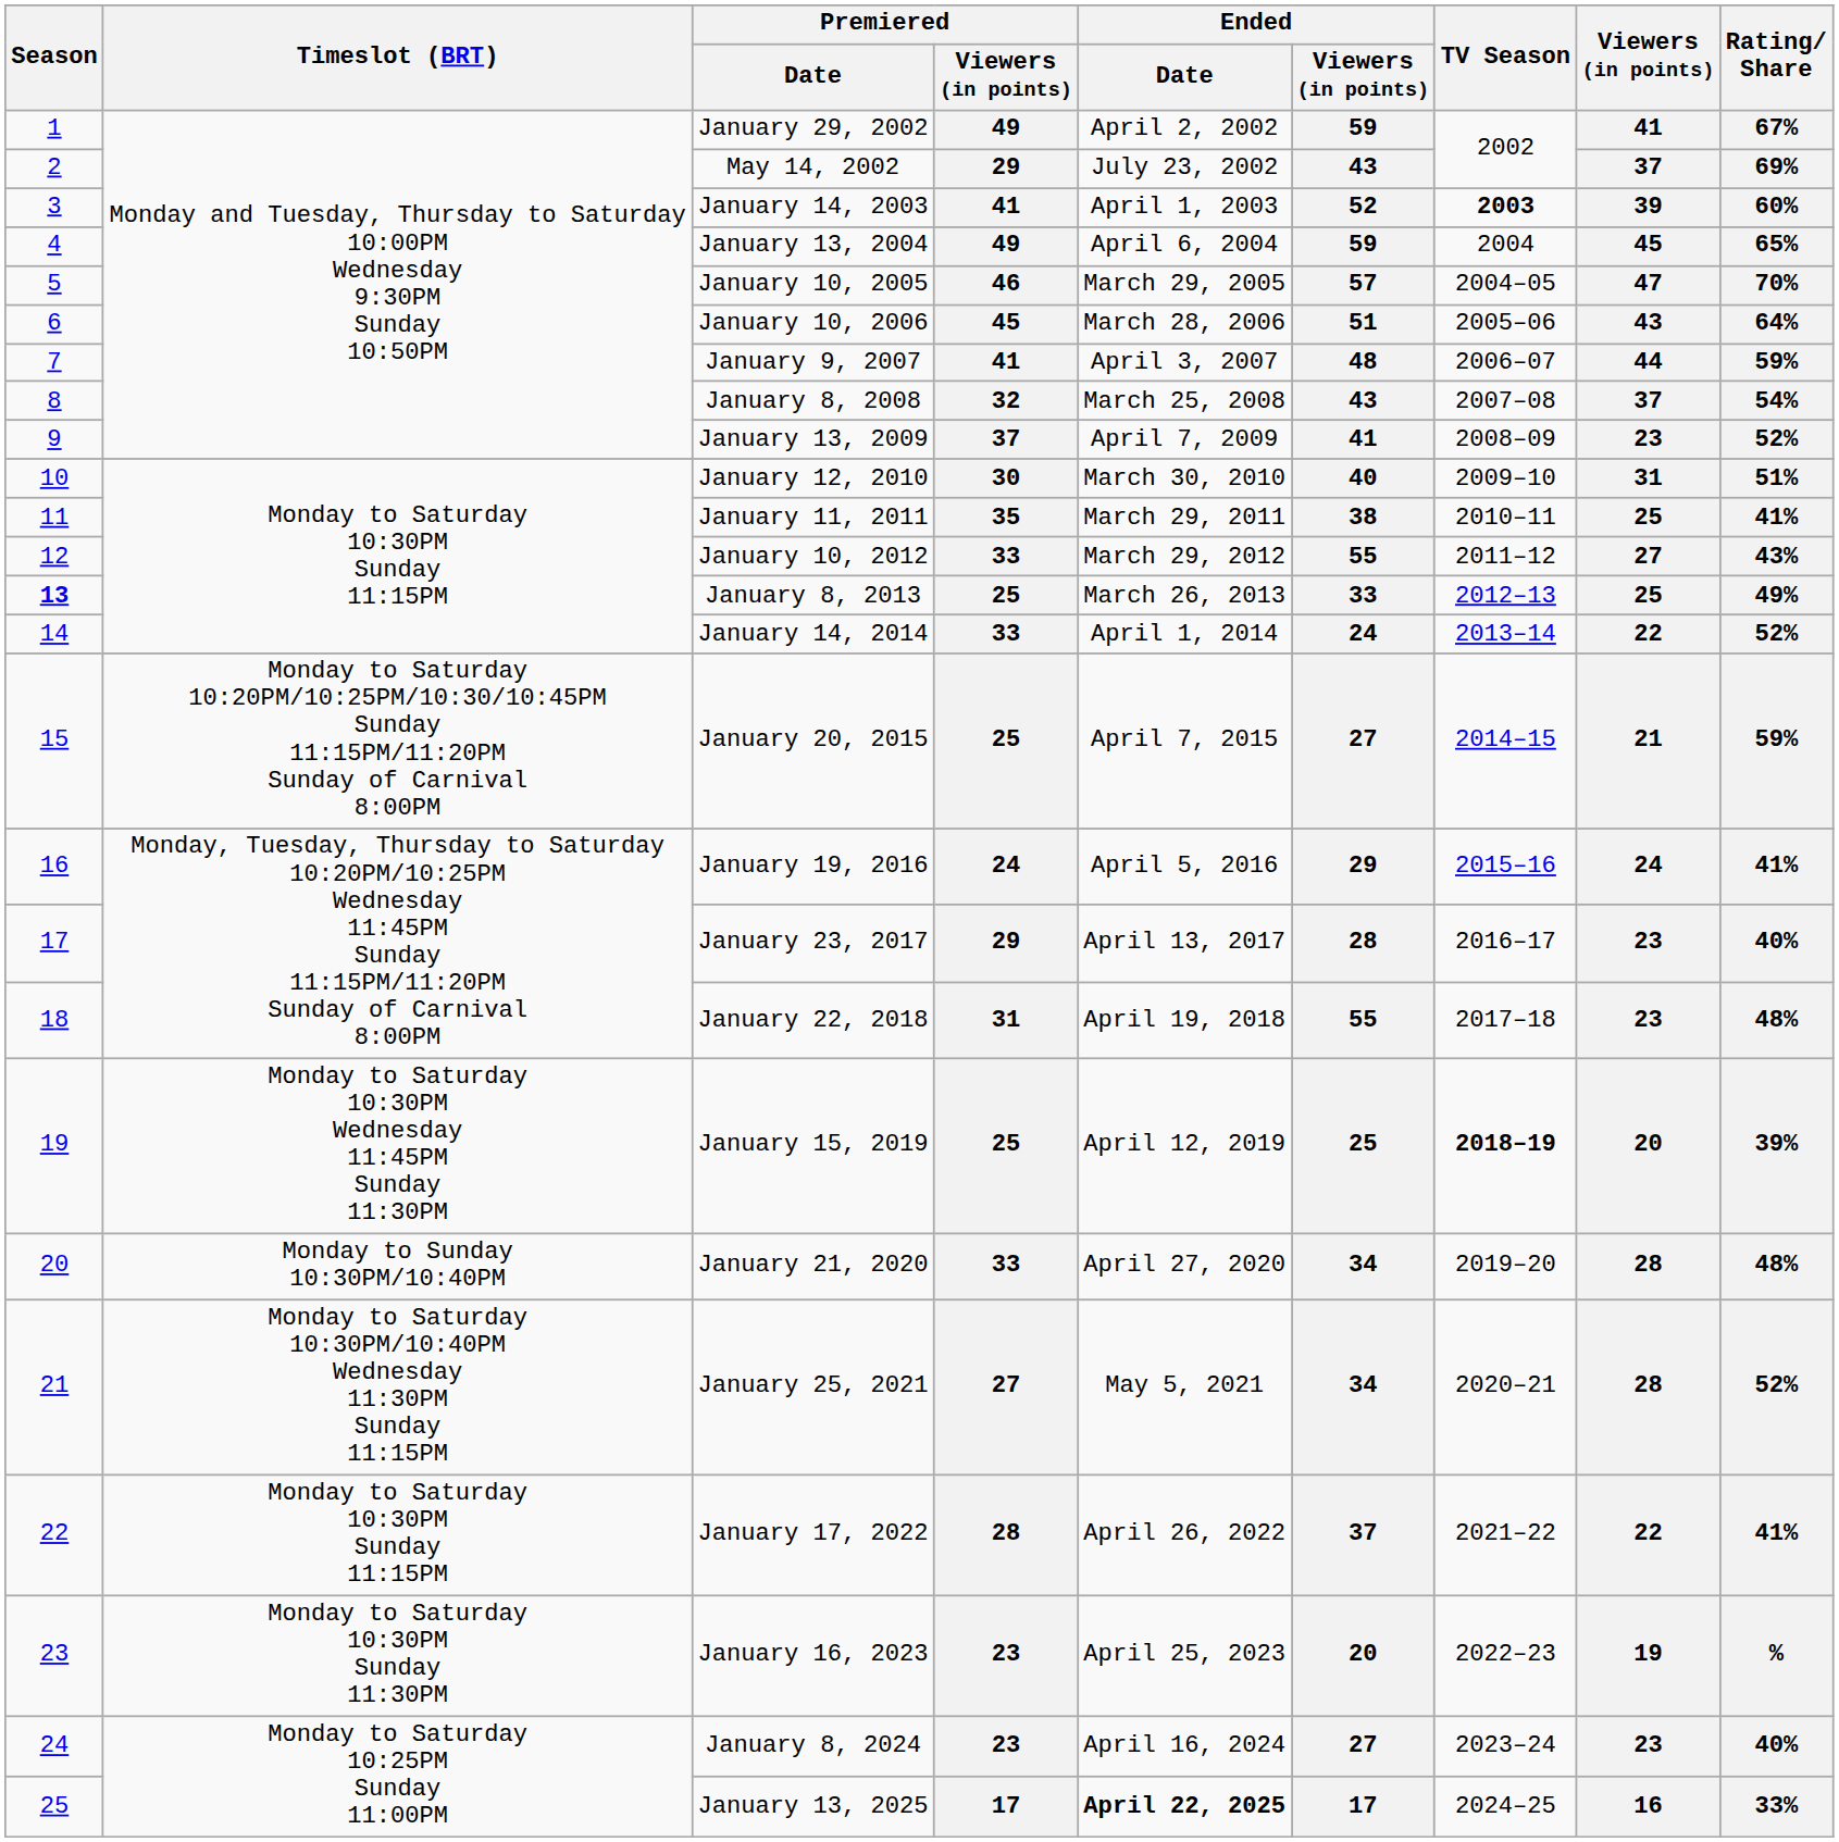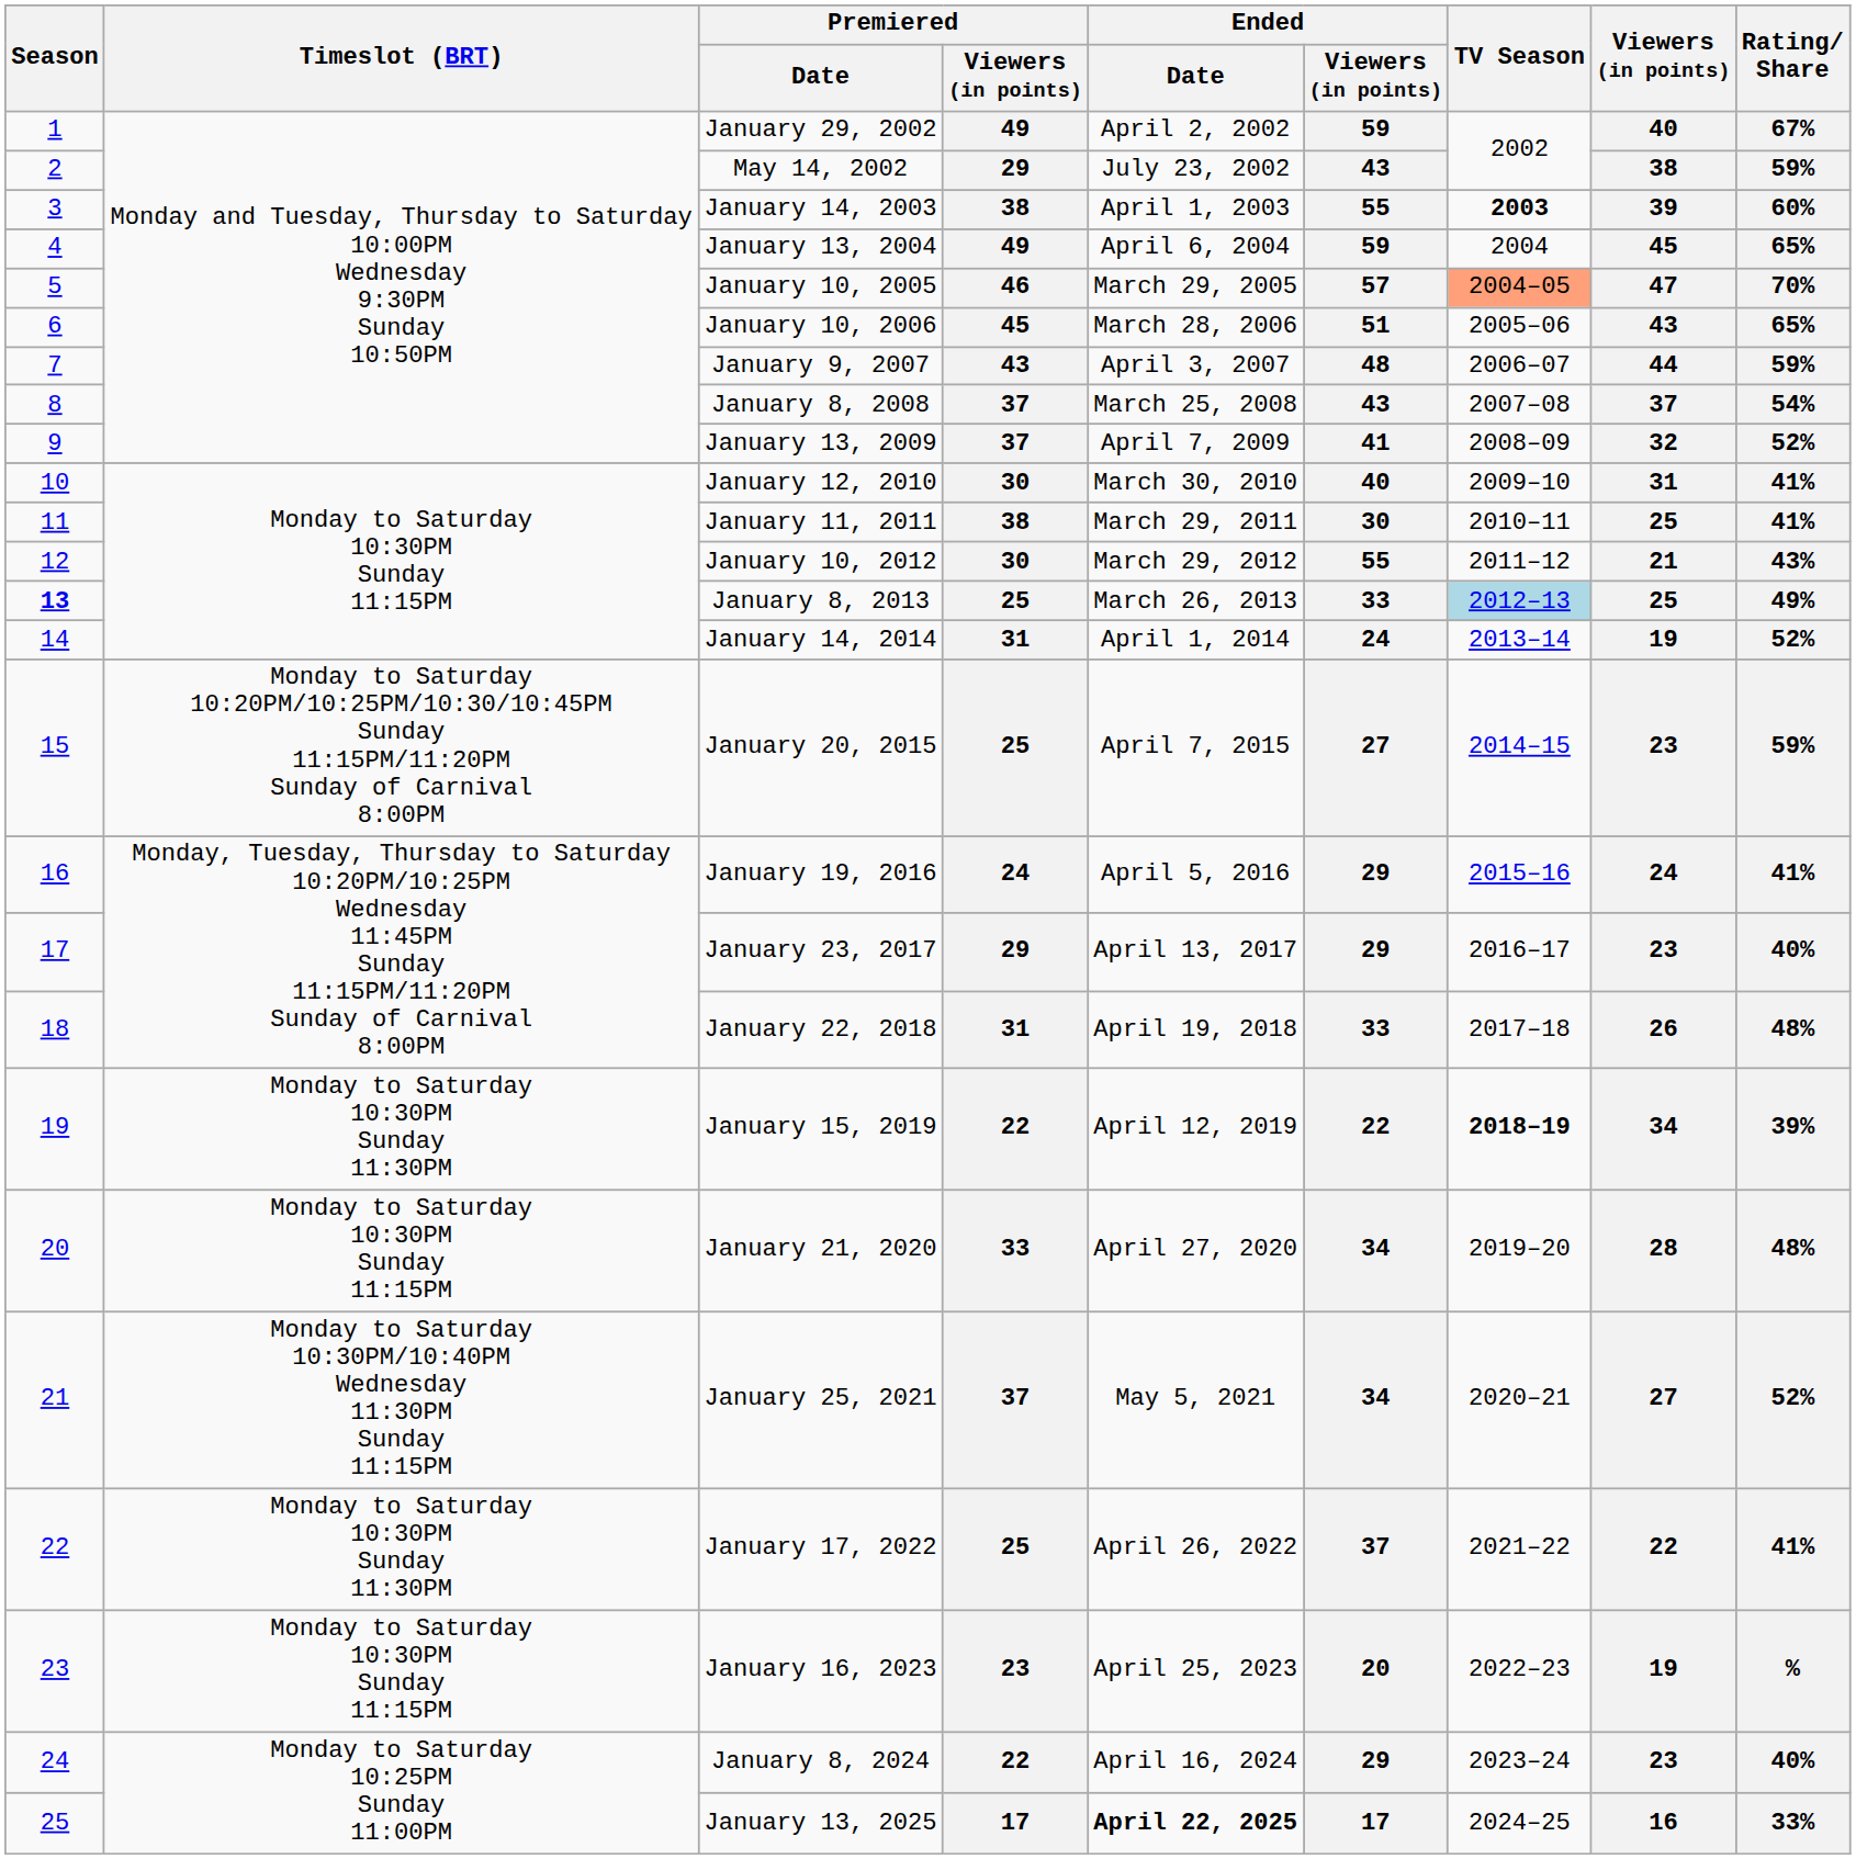 <table class="wikitable" style="text-align:center; font-size:95%">
 <tr>
 <th rowspan=2>Season</th>
 <th rowspan=2>Timeslot (<a href='#'>BRT</a>)</th>
 <th colspan=2>Premiered</th>
 <th colspan=2>Ended</th>
 <th rowspan=2>TV Season</th>
 <th rowspan=2>Viewers<br><small>(in points)</small></th>
 <th rowspan=2>Rating/<br>Share</th>
 </tr>
 <tr>
 <th>Date</th>
 <th>Viewers<br><small>(in points)</small></th>
 <th>Date</th>
 <th>Viewers<br><small>(in points)</small></th>
 </tr>
 <tr>
 <td><a href='#'>1</a></td>
 <td rowspan=9>Monday and Tuesday, Thursday to Saturday<br>10:00PM<br>Wednesday<br>9:30PM<br>Sunday<br>10:50PM</td>
 <td>January 29, 2002</td>
 <th>49</th>
 <td>April 2, 2002</td>
 <th>59</th>
 <td rowspan=2>2002</td>
-<th>41</th>
+<th>40</th>
 <th>67%</th>
 </tr>
 <tr>
 <td><a href='#'>2</a></td>
 <td>May 14, 2002</td>
 <th>29</th>
 <td>July 23, 2002</td>
 <th>43</th>
-<th>37</th>
-<th>69%</th>
+<th>38</th>
+<th>59%</th>
 </tr>
 <tr>
 <td><a href='#'>3</a></td>
 <td>January 14, 2003</td>
-<th>41</th>
+<th>38</th>
 <td>April 1, 2003</td>
-<th>52</th>
+<th>55</th>
 <td><strong>2003</strong></td>
 <th>39</th>
 <th>60%</th>
 </tr>
 <tr>
 <td><a href='#'>4</a></td>
 <td>January 13, 2004</td>
 <th>49</th>
 <td>April 6, 2004</td>
 <th>59</th>
 <td>2004</td>
 <th>45</th>
 <th>65%</th>
 </tr>
 <tr>
 <td><a href='#'>5</a></td>
 <td>January 10, 2005</td>
 <th>46</th>
 <td>March 29, 2005</td>
 <th>57</th>
-<td>2004–05</td>
+<td style="background: lightsalmon;">2004–05</td>
 <th>47</th>
 <th>70%</th>
 </tr>
 <tr>
 <td><a href='#'>6</a></td>
 <td>January 10, 2006</td>
 <th>45</th>
 <td>March 28, 2006</td>
 <th>51</th>
 <td>2005–06</td>
 <th>43</th>
-<th>64%</th>
+<th>65%</th>
 </tr>
 <tr>
 <td><a href='#'>7</a></td>
 <td>January 9, 2007</td>
-<th>41</th>
+<th>43</th>
 <td>April 3, 2007</td>
 <th>48</th>
 <td>2006–07</td>
 <th>44</th>
 <th>59%</th>
 </tr>
 <tr>
 <td><a href='#'>8</a></td>
 <td>January 8, 2008</td>
-<th>32</th>
+<th>37</th>
 <td>March 25, 2008</td>
 <th>43</th>
 <td>2007–08</td>
 <th>37</th>
 <th>54%</th>
 </tr>
 <tr>
 <td><a href='#'>9</a></td>
 <td>January 13, 2009</td>
 <th>37</th>
 <td>April 7, 2009</td>
 <th>41</th>
 <td>2008–09</td>
-<th>23</th>
+<th>32</th>
 <th>52%</th>
 </tr>
 <tr>
 <td><a href='#'>10</a></td>
 <td rowspan=5>Monday to Saturday<br>10:30PM<br>Sunday<br>11:15PM</td>
 <td>January 12, 2010</td>
 <th>30</th>
 <td>March 30, 2010</td>
 <th>40</th>
 <td>2009–10</td>
 <th>31</th>
-<th>51%</th>
+<th>41%</th>
 </tr>
 <tr>
 <td><a href='#'>11</a></td>
 <td>January 11, 2011</td>
-<th>35</th>
+<th>38</th>
 <td>March 29, 2011</td>
-<th>38</th>
+<th>30</th>
 <td>2010–11</td>
 <th>25</th>
 <th>41%</th>
 </tr>
 <tr>
 <td><a href='#'>12</a></td>
 <td>January 10, 2012</td>
-<th>33</th>
+<th>30</th>
 <td>March 29, 2012</td>
 <th>55</th>
 <td>2011–12</td>
-<th>27</th>
+<th>21</th>
 <th>43%</th>
 </tr>
 <tr>
 <td><strong><a href='#'>13</a></strong></td>
 <td>January 8, 2013</td>
 <th>25</th>
 <td>March 26, 2013</td>
 <th>33</th>
-<td><a href='#'>2012–13</a></td>
+<td style="background: lightblue;"><a href='#'>2012–13</a></td>
 <th>25</th>
 <th>49%</th>
 </tr>
 <tr>
 <td><a href='#'>14</a></td>
 <td>January 14, 2014</td>
-<th>33</th>
+<th>31</th>
 <td>April 1, 2014</td>
 <th>24</th>
 <td><a href='#'>2013–14</a></td>
-<th>22</th>
+<th>19</th>
 <th>52%</th>
 </tr>
 <tr>
 <td><a href='#'>15</a></td>
 <td>Monday to Saturday<br>10:20PM/10:25PM/10:30/10:45PM<br>Sunday<br>11:15PM/11:20PM<br>Sunday of Carnival<br>8:00PM</td>
 <td>January 20, 2015</td>
 <th>25</th>
 <td>April 7, 2015</td>
 <th>27</th>
 <td><a href='#'>2014–15</a></td>
-<th>21</th>
+<th>23</th>
 <th>59%</th>
 </tr>
 <tr>
 <td><a href='#'>16</a></td>
 <td rowspan=3>Monday, Tuesday, Thursday to Saturday<br>10:20PM/10:25PM<br>Wednesday<br>11:45PM<br>Sunday<br>11:15PM/11:20PM<br>Sunday of Carnival<br>8:00PM</td>
 <td>January 19, 2016</td>
 <th>24</th>
 <td>April 5, 2016</td>
 <th>29</th>
 <td><a href='#'>2015–16</a></td>
 <th>24</th>
 <th>41%</th>
 </tr>
 <tr>
 <td><a href='#'>17</a></td>
 <td>January 23, 2017</td>
 <th>29</th>
 <td>April 13, 2017</td>
-<th>28</th>
+<th>29</th>
 <td>2016–17</td>
 <th>23</th>
 <th>40%</th>
 </tr>
 <tr>
 <td><a href='#'>18</a></td>
 <td>January 22, 2018</td>
 <th>31</th>
 <td>April 19, 2018</td>
-<th>55</th>
+<th>33</th>
 <td>2017–18</td>
-<th>23</th>
+<th>26</th>
 <th>48%</th>
 </tr>
 <tr>
 <td><a href='#'>19</a></td>
-<td>Monday to Saturday<br>10:30PM<br>Wednesday<br>11:45PM<br>Sunday<br>11:30PM</td>
+<td>Monday to Saturday<br>10:30PM<br>Sunday<br>11:30PM</td>
 <td>January 15, 2019</td>
-<th>25</th>
+<th>22</th>
 <td>April 12, 2019</td>
-<th>25</th>
+<th>22</th>
 <td><strong>2018–19</strong></td>
-<th>20</th>
+<th>34</th>
 <th>39%</th>
 </tr>
 <tr>
 <td><a href='#'>20</a></td>
-<td>Monday to Sunday<br>10:30PM/10:40PM</td>
+<td>Monday to Saturday<br>10:30PM<br>Sunday<br>11:15PM</td>
 <td>January 21, 2020</td>
 <th>33</th>
 <td>April 27, 2020</td>
 <th>34</th>
 <td>2019–20</td>
 <th>28</th>
 <th>48%</th>
 </tr>
 <tr>
 <td><a href='#'>21</a></td>
 <td>Monday to Saturday<br>10:30PM/10:40PM<br>Wednesday<br>11:30PM<br>Sunday<br>11:15PM</td>
 <td>January 25, 2021</td>
-<th>27</th>
+<th>37</th>
 <td>May 5, 2021</td>
 <th>34</th>
 <td>2020–21</td>
-<th>28</th>
+<th>27</th>
 <th>52%</th>
 </tr>
 <tr>
 <td><a href='#'>22</a></td>
-<td>Monday to Saturday<br>10:30PM<br>Sunday<br>11:15PM</td>
+<td>Monday to Saturday<br>10:30PM<br>Sunday<br>11:30PM</td>
 <td>January 17, 2022</td>
-<th>28</th>
+<th>25</th>
 <td>April 26, 2022</td>
 <th>37</th>
 <td>2021–22</td>
 <th>22</th>
 <th>41%</th>
 </tr>
 <tr>
 <td><a href='#'>23</a></td>
-<td>Monday to Saturday<br>10:30PM<br>Sunday<br>11:30PM</td>
+<td>Monday to Saturday<br>10:30PM<br>Sunday<br>11:15PM</td>
 <td>January 16, 2023</td>
 <th>23</th>
 <td>April 25, 2023</td>
 <th>20</th>
 <td>2022–23</td>
 <th>19</th>
 <th>%</th>
 </tr>
 <tr>
 <td><a href='#'>24</a></td>
 <td rowspan=2>Monday to Saturday<br>10:25PM<br>Sunday<br>11:00PM</td>
 <td>January 8, 2024</td>
-<th>23</th>
+<th>22</th>
 <td>April 16, 2024</td>
-<th>27</th>
+<th>29</th>
 <td>2023–24</td>
 <th>23</th>
 <th>40%</th>
 </tr>
 <tr>
 <td><a href='#'>25</a></td>
 <td>January 13, 2025</td>
 <th>17</th>
 <td><strong>April 22, 2025</strong></td>
 <th>17</th>
 <td>2024–25</td>
 <th>16</th>
 <th>33%</th>
 </tr>
 </table>
